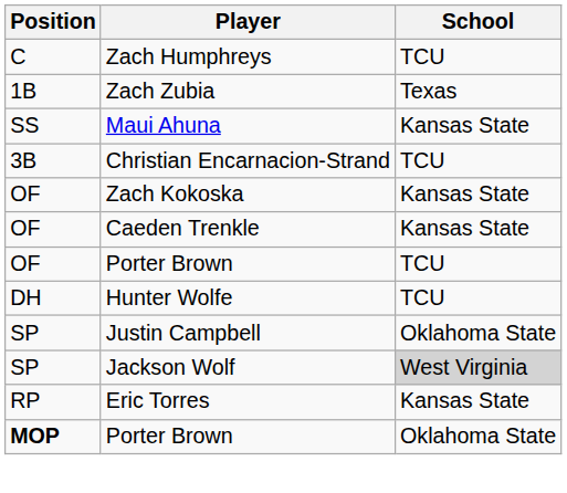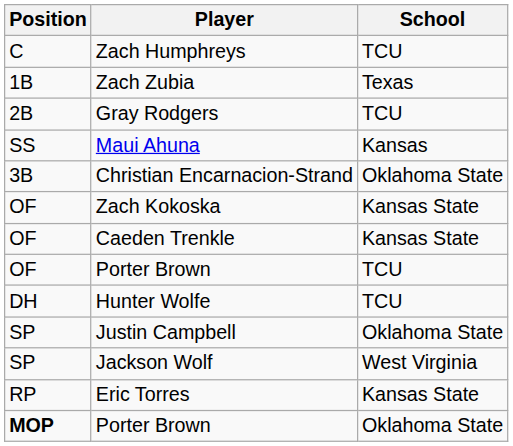 <table class="wikitable">
 <tr>
 <th>Position</th>
 <th>Player</th>
 <th>School</th>
 </tr>
 <tr>
 <td>C</td>
 <td>Zach Humphreys</td>
 <td>TCU</td>
 </tr>
 <tr>
 <td>1B</td>
 <td>Zach Zubia</td>
 <td>Texas</td>
 </tr>
 <tr>
+<td>2B</td>
+<td>Gray Rodgers</td>
+<td>TCU</td>
+</tr>
+<tr>
 <td>SS</td>
 <td><a href='#'>Maui Ahuna</a></td>
-<td>Kansas State</td>
+<td>Kansas</td>
 </tr>
 <tr>
 <td>3B</td>
 <td>Christian Encarnacion-Strand</td>
-<td>TCU</td>
+<td>Oklahoma State</td>
 </tr>
 <tr>
 <td>OF</td>
 <td>Zach Kokoska</td>
 <td>Kansas State</td>
 </tr>
 <tr>
 <td>OF</td>
 <td>Caeden Trenkle</td>
 <td>Kansas State</td>
 </tr>
 <tr>
 <td>OF</td>
 <td>Porter Brown</td>
 <td>TCU</td>
 </tr>
 <tr>
 <td>DH</td>
 <td>Hunter Wolfe</td>
 <td>TCU</td>
 </tr>
 <tr>
 <td>SP</td>
 <td>Justin Campbell</td>
 <td>Oklahoma State</td>
 </tr>
 <tr>
 <td>SP</td>
 <td>Jackson Wolf</td>
-<td style="background: lightgrey;">West Virginia</td>
+<td>West Virginia</td>
 </tr>
 <tr>
 <td>RP</td>
 <td>Eric Torres</td>
 <td>Kansas State</td>
 </tr>
 <tr>
 <td><strong>MOP</strong></td>
 <td>Porter Brown</td>
 <td>Oklahoma State</td>
 </tr>
 </table>
